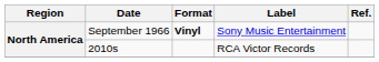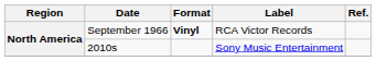 <table class="wikitable plainrowheaders">
 <tr>
 <th scope="col">Region</th>
 <th scope="col">Date</th>
 <th scope="col">Format</th>
 <th scope="col">Label</th>
 <th scope="col">Ref.</th>
 </tr>
 <tr>
 <th scope="row" rowspan="2">North America</th>
 <td>September 1966</td>
 <td><strong>Vinyl</strong></td>
-<td><a href='#'>Sony Music Entertainment</a></td>
+<td>RCA Victor Records</td>
 <td></td>
 </tr>
 <tr>
 <td>2010s</td>
 <td></td>
-<td>RCA Victor Records</td>
+<td><a href='#'>Sony Music Entertainment</a></td>
 <td></td>
 </tr>
 <tr>
 </tr>
 </table>
